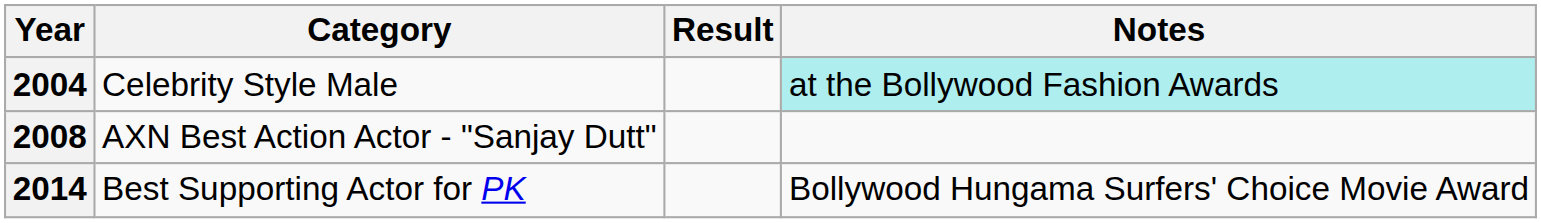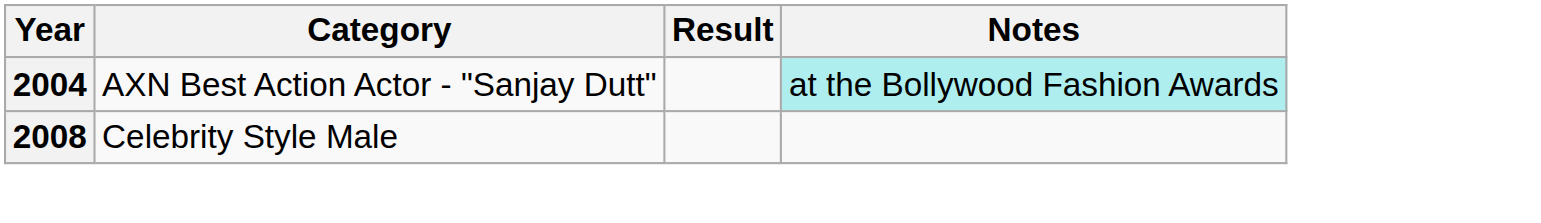 <table class="wikitable">
 <tr>
 <th>Year</th>
 <th>Category</th>
 <th>Result</th>
 <th>Notes</th>
 </tr>
 <tr>
 <th>2004</th>
-<td>Celebrity Style Male</td>
+<td>AXN Best Action Actor - "Sanjay Dutt"</td>
 <td></td>
 <td style="background: paleturquoise;">at the Bollywood Fashion Awards</td>
 </tr>
 <tr>
 <th>2008</th>
-<td>AXN Best Action Actor - "Sanjay Dutt"</td>
+<td>Celebrity Style Male</td>
 <td></td>
 </tr>
-<tr>
-<th>2014</th>
-<td>Best Supporting Actor for <a href='#'><em>PK</em></a></td>
-<td></td>
-<td>Bollywood Hungama Surfers' Choice Movie Award</td>
-</tr>
 </table>
